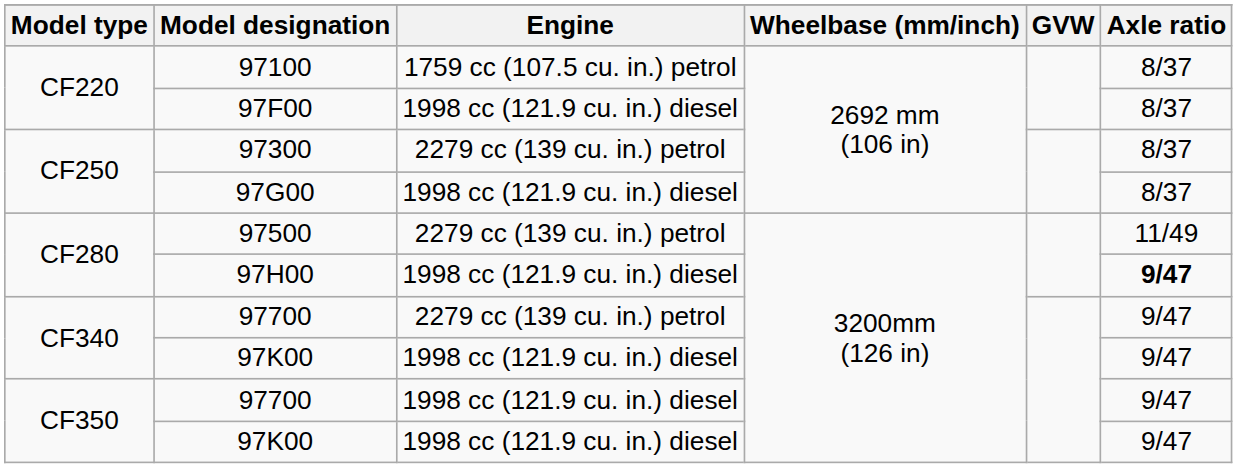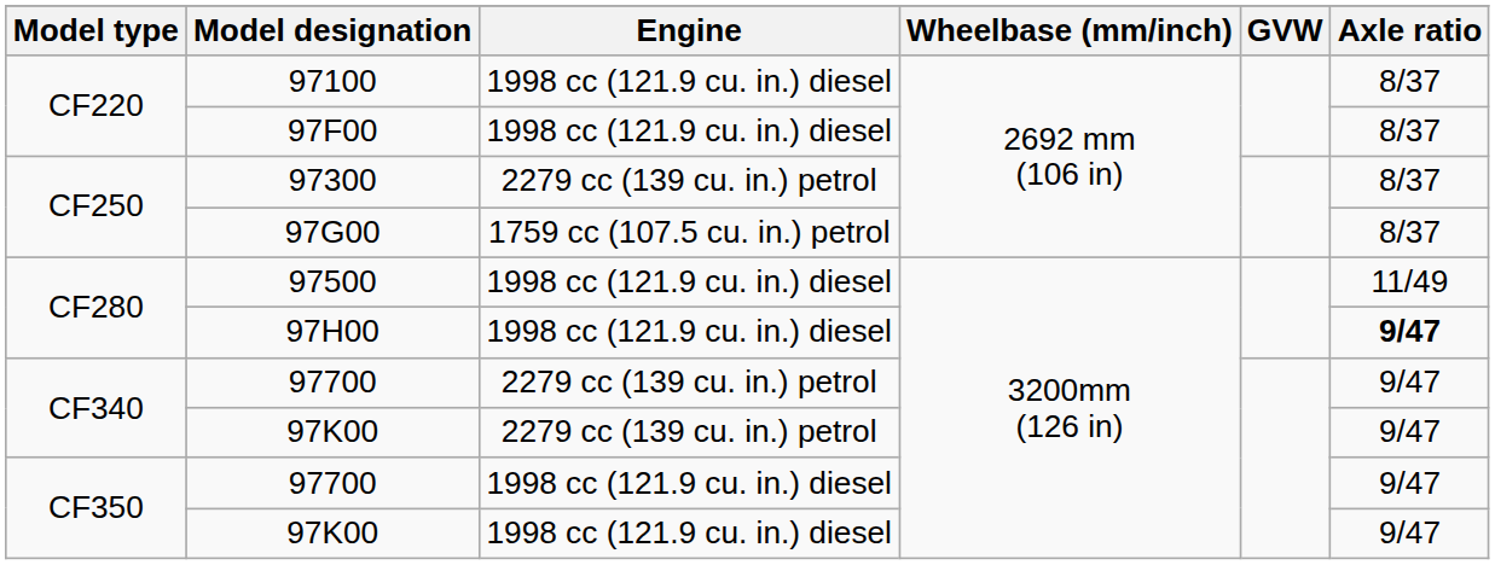 <table class="wikitable" style="text-align:center; font-size:100%;">
 <tr>
 </tr>
 <tr>
 <th>Model type</th>
 <th>Model designation</th>
 <th>Engine</th>
 <th>Wheelbase (mm/inch)</th>
 <th>GVW</th>
 <th>Axle ratio</th>
 </tr>
 <tr>
 <td rowspan="2">CF220</td>
 <td>97100</td>
-<td>1759 cc (107.5 cu. in.) petrol</td>
+<td>1998 cc (121.9 cu. in.) diesel</td>
 <td rowspan="4">2692 mm<br>(106 in)</td>
 <td rowspan="2"></td>
 <td>8/37</td>
 </tr>
 <tr>
 <td>97F00</td>
 <td>1998 cc (121.9 cu. in.) diesel</td>
 <td>8/37</td>
 </tr>
 <tr>
 <td rowspan="2">CF250</td>
 <td>97300</td>
 <td>2279 cc (139 cu. in.) petrol</td>
 <td rowspan="2"></td>
 <td>8/37</td>
 </tr>
 <tr>
 <td>97G00</td>
-<td>1998 cc (121.9 cu. in.) diesel</td>
+<td>1759 cc (107.5 cu. in.) petrol</td>
 <td>8/37</td>
 </tr>
 <tr>
 <td rowspan="2">CF280</td>
 <td>97500</td>
-<td>2279 cc (139 cu. in.) petrol</td>
+<td>1998 cc (121.9 cu. in.) diesel</td>
 <td rowspan="6">3200mm<br>(126 in)</td>
 <td rowspan="2"></td>
 <td>11/49</td>
 </tr>
 <tr>
 <td>97H00</td>
 <td>1998 cc (121.9 cu. in.) diesel</td>
 <td><strong>9/47</strong></td>
 </tr>
 <tr>
 <td rowspan="2">CF340</td>
 <td>97700</td>
 <td>2279 cc (139 cu. in.) petrol</td>
 <td rowspan="4"></td>
 <td>9/47</td>
 </tr>
 <tr>
 <td>97K00</td>
-<td>1998 cc (121.9 cu. in.) diesel</td>
+<td>2279 cc (139 cu. in.) petrol</td>
 <td>9/47</td>
 </tr>
 <tr>
 <td rowspan="2">CF350</td>
 <td>97700</td>
 <td>1998 cc (121.9 cu. in.) diesel</td>
 <td>9/47</td>
 </tr>
 <tr>
 <td>97K00</td>
 <td>1998 cc (121.9 cu. in.) diesel</td>
 <td>9/47</td>
 </tr>
 </table>
